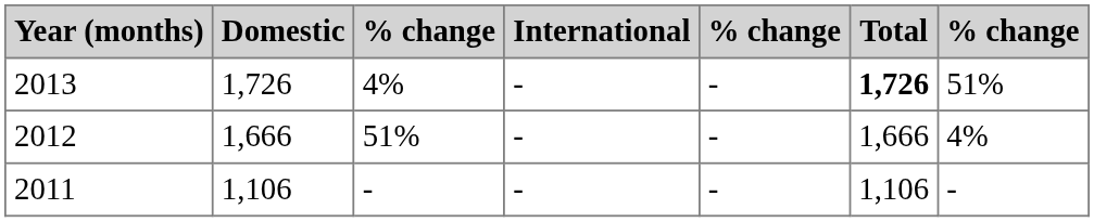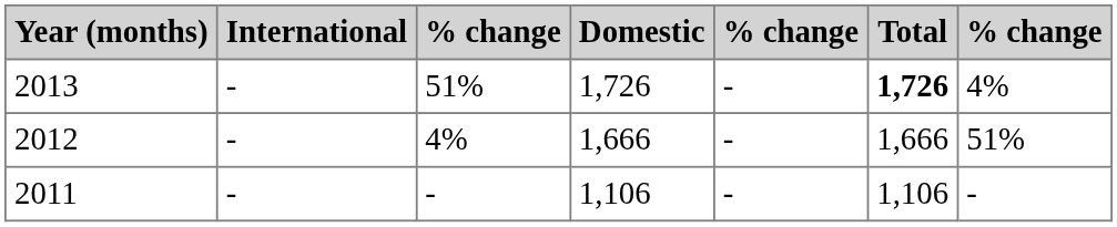 <table class="toccolours" border="1" cellpadding="4" style="border-collapse:collapse">
 <tr bgcolor=lightgrey>
 <th>Year (months)</th>
+<th>International</th>
+<th>% change</th>
 <th>Domestic</th>
-<th>% change</th>
-<th>International</th>
 <th>% change</th>
 <th>Total</th>
 <th>% change</th>
 </tr>
 <tr>
 <td>2013</td>
+<td>-</td>
+<td> 51%</td>
 <td>1,726</td>
-<td> 4%</td>
-<td>-</td>
 <td>-</td>
 <td><strong>1,726</strong></td>
+<td> 4%</td>
+</tr>
+<tr>
+<td>2012</td>
+<td>-</td>
+<td> 4%</td>
+<td>1,666</td>
+<td>-</td>
+<td>1,666</td>
 <td> 51%</td>
 </tr>
 <tr>
-<td>2012</td>
-<td>1,666</td>
-<td> 51%</td>
+<td>2011</td>
 <td>-</td>
 <td>-</td>
-<td>1,666</td>
-<td> 4%</td>
-</tr>
-<tr>
-<td>2011</td>
 <td>1,106</td>
-<td>-</td>
-<td>-</td>
 <td>-</td>
 <td>1,106</td>
 <td>-</td>
 </tr>
 </table>
